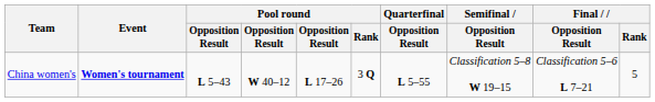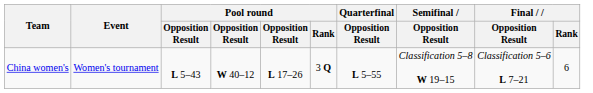 <table class=wikitable style=font-size:90%;text-align:center>
 <tr>
 <th rowspan=2>Team</th>
 <th rowspan=2>Event</th>
 <th colspan=4>Pool round</th>
 <th>Quarterfinal</th>
 <th>Semifinal / </th>
 <th colspan=2>Final /  / </th>
 </tr>
 <tr style=font-size:95%>
 <th>Opposition<br>Result</th>
 <th>Opposition<br>Result</th>
 <th>Opposition<br>Result</th>
 <th>Rank</th>
 <th>Opposition<br>Result</th>
 <th>Opposition<br>Result</th>
 <th>Opposition<br>Result</th>
 <th>Rank</th>
 </tr>
 <tr>
 <td align=left><a href='#'>China women's</a></td>
-<td align=left><strong><a href='#'>Women's tournament</a></strong></td>
+<td align=left><a href='#'>Women's tournament</a></td>
 <td><br><strong>L</strong> 5–43</td>
 <td><br><strong>W</strong> 40–12</td>
 <td><br><strong>L</strong> 17–26</td>
 <td>3 <strong>Q</strong></td>
 <td><br><strong>L</strong> 5–55</td>
 <td><em>Classification 5–8</em><br><br><strong>W</strong> 19–15</td>
 <td><em>Classification 5–6</em><br><br><strong>L</strong> 7–21</td>
-<td>5</td>
+<td>6</td>
 </tr>
 </table>
